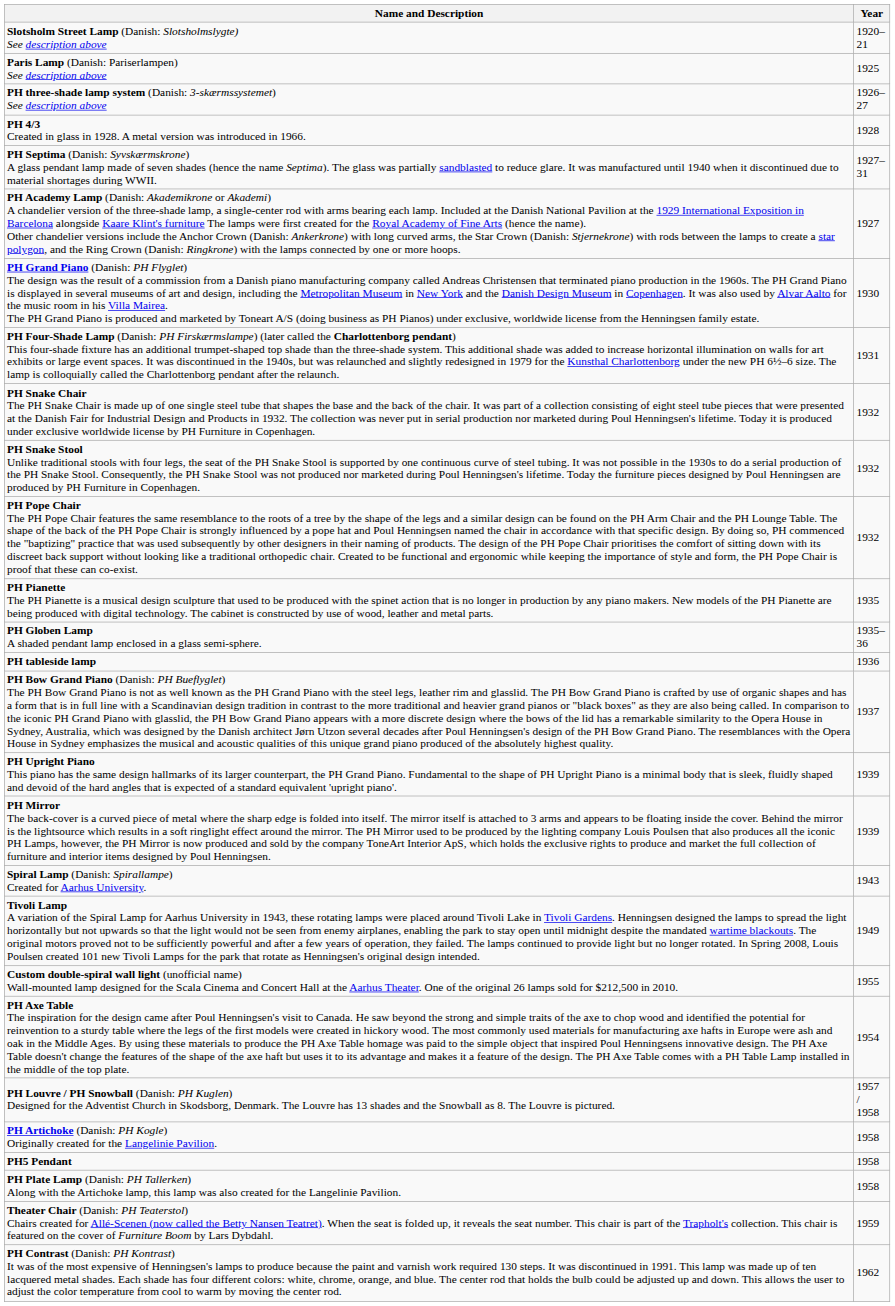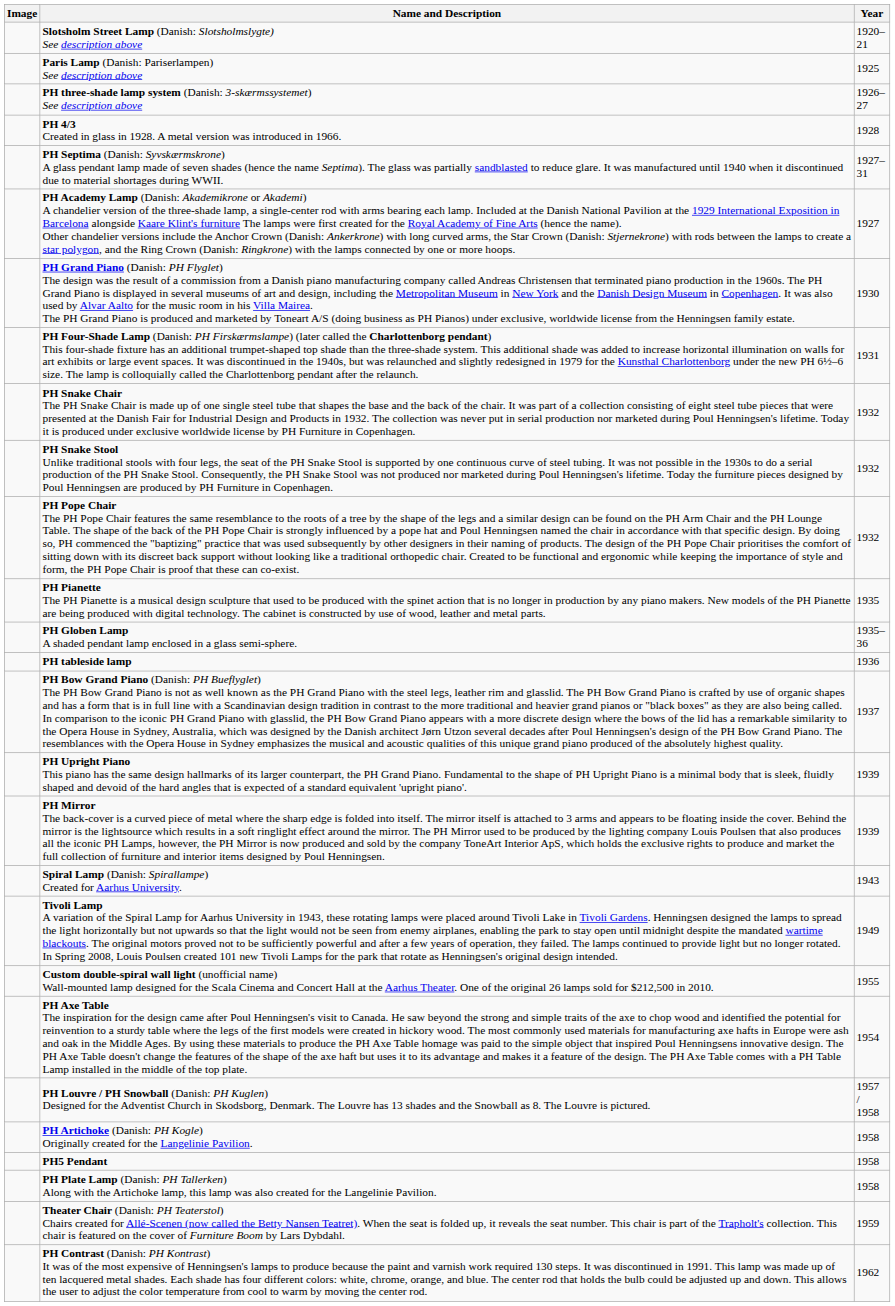 <table class="wikitable">
 <tr>
+<th>Image</th>
 <th>Name and Description</th>
 <th>Year</th>
 </tr>
 <tr>
+<td></td>
 <td><strong>Slotsholm Street Lamp</strong> (Danish: <em>Slotsholmslygte)</em><br><em>See <a href='#'>description above</a></em></td>
 <td>1920–21</td>
 </tr>
 <tr>
+<td></td>
 <td><strong>Paris Lamp</strong> (Danish: Pariserlampen)<br><em>See <a href='#'>description above</a></em></td>
 <td>1925</td>
 </tr>
 <tr>
+<td></td>
 <td><strong>PH three-shade lamp system</strong> (Danish: <em>3-skærmssystemet</em>)<br><em>See <a href='#'>description above</a></em></td>
 <td>1926–27</td>
 </tr>
 <tr>
+<td></td>
 <td><strong>PH 4/3</strong><br>Created in glass in 1928. A metal version was introduced in 1966.</td>
 <td>1928</td>
 </tr>
 <tr>
+<td></td>
 <td><strong>PH Septima</strong> (Danish: <em>Syvskærmskrone</em>)<br>A glass pendant lamp made of seven shades (hence the name <em>Septima</em>). The glass was partially <a href='#'>sandblasted</a> to reduce glare. It was manufactured until 1940 when it discontinued due to material shortages during WWII.</td>
 <td>1927–31</td>
 </tr>
 <tr>
+<td><br></td>
 <td><strong>PH Academy Lamp</strong> (Danish: <em>Akademikrone</em> or <em>Akademi</em>)<br>A chandelier version of the three-shade lamp, a single-center rod with arms bearing each lamp. Included at the Danish National Pavilion at the <a href='#'>1929 International Exposition in Barcelona</a> alongside <a href='#'>Kaare Klint's furniture</a> The lamps were first created for the <a href='#'>Royal Academy of Fine Arts</a> (hence the name).<br>Other chandelier versions include the Anchor Crown (Danish: <em>Ankerkrone</em>) with long curved arms, the Star Crown (Danish: <em>Stjernekrone</em>) with rods between the lamps to create a <a href='#'>star polygon</a>, and the Ring Crown (Danish: <em>Ringkrone</em>) with the lamps connected by one or more hoops.</td>
 <td>1927</td>
 </tr>
 <tr>
+<td></td>
 <td><strong><a href='#'>PH Grand Piano</a></strong> (Danish: <em>PH Flyglet</em>)<br>The design was the result of a commission from a Danish piano manufacturing company called Andreas Christensen that terminated piano production in the 1960s. The PH Grand Piano is displayed in several museums of art and design, including the <a href='#'>Metropolitan Museum</a> in <a href='#'>New York</a> and the <a href='#'>Danish Design Museum</a> in <a href='#'>Copenhagen</a>. It was also used by <a href='#'>Alvar Aalto</a> for the music room in his <a href='#'>Villa Mairea</a>.<br>The PH Grand Piano is produced and marketed by Toneart A/S (doing business as PH Pianos) under exclusive, worldwide license from the Henningsen family estate.</td>
 <td>1930</td>
 </tr>
 <tr>
+<td></td>
 <td><strong>PH Four-Shade Lamp</strong> (Danish: <em>PH Firskærmslampe</em>) (later called the <strong>Charlottenborg pendant</strong>)<br>This four-shade fixture has an additional trumpet-shaped top shade than the three-shade system. This additional shade was added to increase horizontal illumination on walls for art exhibits or large event spaces. It was discontinued in the 1940s, but was relaunched and slightly redesigned in 1979 for the <a href='#'>Kunsthal Charlottenborg</a> under the new PH 6½–6 size. The lamp is colloquially called the Charlottenborg pendant after the relaunch.</td>
 <td>1931</td>
 </tr>
 <tr>
+<td></td>
 <td><strong>PH Snake Chair</strong><br>The PH Snake Chair is made up of one single steel tube that shapes the base and the back of the chair. It was part of a collection consisting of eight steel tube pieces that were presented at the Danish Fair for Industrial Design and Products in 1932. The collection was never put in serial production nor marketed during Poul Henningsen's lifetime. Today it is produced under exclusive worldwide license by PH Furniture in Copenhagen.</td>
 <td>1932</td>
 </tr>
 <tr>
+<td></td>
 <td><strong>PH Snake Stool</strong><br>Unlike traditional stools with four legs, the seat of the PH Snake Stool is supported by one continuous curve of steel tubing. It was not possible in the 1930s to do a serial production of the PH Snake Stool. Consequently, the PH Snake Stool was not produced nor marketed during Poul Henningsen's lifetime. Today the furniture pieces designed by Poul Henningsen are produced by PH Furniture in Copenhagen.</td>
 <td>1932</td>
 </tr>
 <tr>
+<td></td>
 <td><strong>PH Pope Chair</strong><br>The PH Pope Chair features the same resemblance to the roots of a tree by the shape of the legs and a similar design can be found on the PH Arm Chair and the PH Lounge Table. The shape of the back of the PH Pope Chair is strongly influenced by a pope hat and Poul Henningsen named the chair in accordance with that specific design. By doing so, PH commenced the "baptizing" practice that was used subsequently by other designers in their naming of products. The design of the PH Pope Chair prioritises the comfort of sitting down with its discreet back support without looking like a traditional orthopedic chair. Created to be functional and ergonomic while keeping the importance of style and form, the PH Pope Chair is proof that these can co-exist.</td>
 <td>1932</td>
 </tr>
 <tr>
+<td></td>
 <td><strong>PH Pianette</strong><br>The PH Pianette is a musical design sculpture that used to be produced with the spinet action that is no longer in production by any piano makers. New models of the PH Pianette are being produced with digital technology. The cabinet is constructed by use of wood, leather and metal parts.</td>
 <td>1935</td>
 </tr>
 <tr>
+<td></td>
 <td><strong>PH Globen Lamp</strong><br>A shaded pendant lamp enclosed in a glass semi-sphere.</td>
 <td>1935–36</td>
 </tr>
 <tr>
+<td></td>
 <td><strong>PH tableside lamp</strong></td>
 <td>1936</td>
 </tr>
 <tr>
+<td></td>
 <td><strong>PH Bow Grand Piano</strong> (Danish: <em>PH Bueflyglet</em>)<br>The PH Bow Grand Piano is not as well known as the PH Grand Piano with the steel legs, leather rim and glasslid. The PH Bow Grand Piano is crafted by use of organic shapes and has a form that is in full line with a Scandinavian design tradition in contrast to the more traditional and heavier grand pianos or "black boxes" as they are also being called. In comparison to the iconic PH Grand Piano with glasslid, the PH Bow Grand Piano appears with a more discrete design where the bows of the lid has a remarkable similarity to the Opera House in Sydney, Australia, which was designed by the Danish architect Jørn Utzon several decades after Poul Henningsen's design of the PH Bow Grand Piano. The resemblances with the Opera House in Sydney emphasizes the musical and acoustic qualities of this unique grand piano produced of the absolutely highest quality.</td>
 <td>1937</td>
 </tr>
 <tr>
+<td></td>
 <td><strong>PH Upright Piano</strong><br>This piano has the same design hallmarks of its larger counterpart, the PH Grand Piano. Fundamental to the shape of PH Upright Piano is a minimal body that is sleek, fluidly shaped and devoid of the hard angles that is expected of a standard equivalent 'upright piano'.</td>
 <td>1939</td>
 </tr>
 <tr>
+<td></td>
 <td><strong>PH Mirror</strong><br>The back-cover is a curved piece of metal where the sharp edge is folded into itself. The mirror itself is attached to 3 arms and appears to be floating inside the cover. Behind the mirror is the lightsource which results in a soft ringlight effect around the mirror. The PH Mirror used to be produced by the lighting company Louis Poulsen that also produces all the iconic PH Lamps, however, the PH Mirror is now produced and sold by the company ToneArt Interior ApS, which holds the exclusive rights to produce and market the full collection of furniture and interior items designed by Poul Henningsen.</td>
 <td>1939</td>
 </tr>
 <tr>
+<td></td>
 <td><strong>Spiral Lamp</strong> (Danish: <em>Spirallampe</em>)<br>Created for <a href='#'>Aarhus University</a>.</td>
 <td>1943</td>
 </tr>
 <tr>
+<td></td>
 <td><strong>Tivoli Lamp</strong><br>A variation of the Spiral Lamp for Aarhus University in 1943, these rotating lamps were placed around Tivoli Lake in <a href='#'>Tivoli Gardens</a>. Henningsen designed the lamps to spread the light horizontally but not upwards so that the light would not be seen from enemy airplanes, enabling the park to stay open until midnight despite the mandated <a href='#'>wartime blackouts</a>. The original motors proved not to be sufficiently powerful and after a few years of operation, they failed. The lamps continued to provide light but no longer rotated. In Spring 2008, Louis Poulsen created 101 new Tivoli Lamps for the park that rotate as Henningsen's original design intended.</td>
 <td>1949</td>
 </tr>
 <tr>
+<td></td>
 <td><strong>Custom double-spiral wall light</strong> (unofficial name)<br>Wall-mounted lamp designed for the Scala Cinema and Concert Hall at the <a href='#'>Aarhus Theater</a>. One of the original 26 lamps sold for $212,500 in 2010.</td>
 <td>1955</td>
 </tr>
 <tr>
+<td></td>
 <td><strong>PH Axe Table</strong><br>The inspiration for the design came after Poul Henningsen's visit to Canada. He saw beyond the strong and simple traits of the axe to chop wood and identified the potential for reinvention to a sturdy table where the legs of the first models were created in hickory wood. The most commonly used materials for manufacturing axe hafts in Europe were ash and oak in the Middle Ages. By using these materials to produce the PH Axe Table homage was paid to the simple object that inspired Poul Henningsens innovative design. The PH Axe Table doesn't change the features of the shape of the axe haft but uses it to its advantage and makes it a feature of the design. The PH Axe Table comes with a PH Table Lamp installed in the middle of the top plate.</td>
 <td>1954</td>
 </tr>
 <tr>
+<td></td>
 <td><strong>PH Louvre / PH Snowball</strong> (Danish: <em>PH Kuglen</em>)<br>Designed for the Adventist Church in Skodsborg, Denmark. The Louvre has 13 shades and the Snowball as 8. The Louvre is pictured.</td>
 <td>1957<br>/<br>1958</td>
 </tr>
 <tr>
+<td></td>
 <td><strong><a href='#'>PH Artichoke</a></strong> (Danish: <em>PH Kogle</em>)<br>Originally created for the <a href='#'>Langelinie Pavilion</a>.</td>
 <td>1958</td>
 </tr>
 <tr>
+<td></td>
 <td><strong>PH5 Pendant</strong></td>
 <td>1958</td>
 </tr>
 <tr>
+<td></td>
 <td><strong>PH Plate Lamp</strong> (Danish: <em>PH Tallerken</em>)<br>Along with the Artichoke lamp, this lamp was also created for the Langelinie Pavilion.</td>
 <td>1958</td>
 </tr>
 <tr>
+<td></td>
 <td><strong>Theater Chair</strong> (Danish: <em>PH Teaterstol</em>)<br>Chairs created for <a href='#'>Allé-Scenen (now called the Betty Nansen Teatret)</a>. When the seat is folded up, it reveals the seat number. This chair is part of the <a href='#'>Trapholt's</a> collection. This chair is featured on the cover of <em>Furniture Boom</em> by Lars Dybdahl.</td>
 <td>1959</td>
 </tr>
 <tr>
+<td></td>
 <td><strong>PH Contrast</strong> (Danish: <em>PH Kontrast</em>)<br>It was of the most expensive of Henningsen's lamps to produce because the paint and varnish work required 130 steps. It was discontinued in 1991. This lamp was made up of ten lacquered metal shades. Each shade has four different colors: white, chrome, orange, and blue. The center rod that holds the bulb could be adjusted up and down. This allows the user to adjust the color temperature from cool to warm by moving the center rod.</td>
 <td>1962</td>
 </tr>
 </table>
